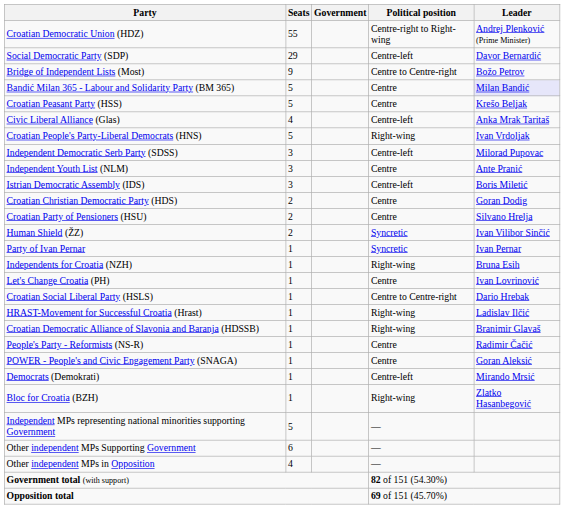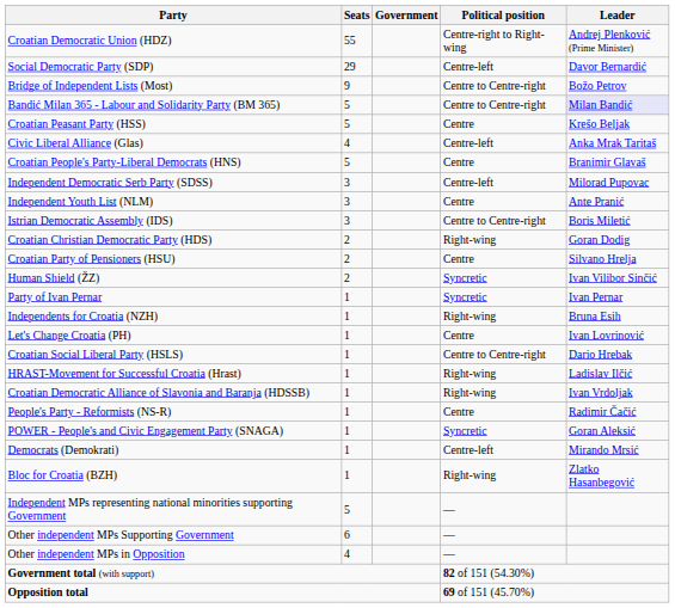 <table class="wikitable collapsible collapsed" style="text-align:left; font-size:95%">
 <tr>
 <th>Party</th>
 <th>Seats</th>
 <th>Government</th>
 <th>Political position</th>
 <th>Leader</th>
 </tr>
 <tr>
 <td><a href='#'>Croatian Democratic Union</a> (HDZ)</td>
 <td>55</td>
 <td></td>
 <td>Centre-right to Right-wing</td>
 <td><a href='#'>Andrej Plenković</a><br><small>(Prime Minister)</small></td>
 </tr>
 <tr>
 <td><a href='#'>Social Democratic Party</a> (SDP)</td>
 <td>29</td>
 <td></td>
 <td>Centre-left</td>
 <td><a href='#'>Davor Bernardić</a></td>
 </tr>
 <tr>
 <td><a href='#'>Bridge of Independent Lists</a> (Most)</td>
 <td>9</td>
 <td></td>
 <td>Centre to Centre-right</td>
 <td><a href='#'>Božo Petrov</a></td>
 </tr>
 <tr>
 <td><a href='#'>Bandić Milan 365 - Labour and Solidarity Party</a> (BM 365)</td>
 <td>5</td>
 <td></td>
-<td>Centre</td>
+<td>Centre to Centre-right</td>
 <td style="background: lavender;"><a href='#'>Milan Bandić</a></td>
 </tr>
 <tr>
 <td><a href='#'>Croatian Peasant Party</a> (HSS)</td>
 <td>5</td>
 <td></td>
 <td>Centre</td>
 <td><a href='#'>Krešo Beljak</a></td>
 </tr>
 <tr>
 <td><a href='#'>Civic Liberal Alliance</a> (Glas)</td>
 <td>4</td>
 <td></td>
 <td>Centre-left</td>
 <td><a href='#'>Anka Mrak Taritaš</a></td>
 </tr>
 <tr>
 <td><a href='#'>Croatian People's Party-Liberal Democrats</a> (HNS)</td>
 <td>5</td>
 <td></td>
-<td>Right-wing</td>
-<td><a href='#'>Ivan Vrdoljak</a></td>
+<td>Centre</td>
+<td><a href='#'>Branimir Glavaš</a></td>
 </tr>
 <tr>
 <td><a href='#'>Independent Democratic Serb Party</a> (SDSS)</td>
 <td>3</td>
 <td></td>
 <td>Centre-left</td>
 <td><a href='#'>Milorad Pupovac</a></td>
 </tr>
 <tr>
 <td><a href='#'>Independent Youth List</a> (NLM)</td>
 <td>3</td>
 <td></td>
 <td>Centre</td>
 <td><a href='#'>Ante Pranić</a></td>
 </tr>
 <tr>
 <td><a href='#'>Istrian Democratic Assembly</a> (IDS)</td>
 <td>3</td>
 <td></td>
-<td>Centre-left</td>
+<td>Centre to Centre-right</td>
 <td><a href='#'>Boris Miletić</a></td>
 </tr>
 <tr>
 <td><a href='#'>Croatian Christian Democratic Party</a> (HDS)</td>
 <td>2</td>
 <td></td>
-<td>Centre</td>
+<td>Right-wing</td>
 <td><a href='#'>Goran Dodig</a></td>
 </tr>
 <tr>
 <td><a href='#'>Croatian Party of Pensioners</a> (HSU)</td>
 <td>2</td>
 <td></td>
 <td>Centre</td>
 <td><a href='#'>Silvano Hrelja</a></td>
 </tr>
 <tr>
 <td><a href='#'>Human Shield</a> (ŽZ)</td>
 <td>2</td>
 <td></td>
 <td><a href='#'>Syncretic</a></td>
 <td><a href='#'>Ivan Vilibor Sinčić</a></td>
 </tr>
 <tr>
 <td><a href='#'>Party of Ivan Pernar</a></td>
 <td>1</td>
 <td></td>
 <td><a href='#'>Syncretic</a></td>
 <td><a href='#'>Ivan Pernar</a></td>
 </tr>
 <tr>
 <td><a href='#'>Independents for Croatia</a> (NZH)</td>
 <td>1</td>
 <td></td>
 <td>Right-wing</td>
 <td><a href='#'>Bruna Esih</a></td>
 </tr>
 <tr>
 <td><a href='#'>Let's Change Croatia</a> (PH)</td>
 <td>1</td>
 <td></td>
 <td>Centre</td>
 <td><a href='#'>Ivan Lovrinović</a></td>
 </tr>
 <tr>
 <td><a href='#'>Croatian Social Liberal Party</a> (HSLS)</td>
 <td>1</td>
 <td></td>
 <td>Centre to Centre-right</td>
 <td><a href='#'>Dario Hrebak</a></td>
 </tr>
 <tr>
 <td><a href='#'>HRAST-Movement for Successful Croatia</a> (Hrast)</td>
 <td>1</td>
 <td></td>
 <td>Right-wing</td>
 <td><a href='#'>Ladislav Ilčić</a></td>
 </tr>
 <tr>
 <td><a href='#'>Croatian Democratic Alliance of Slavonia and Baranja</a> (HDSSB)</td>
 <td>1</td>
 <td></td>
 <td>Right-wing</td>
-<td><a href='#'>Branimir Glavaš</a></td>
+<td><a href='#'>Ivan Vrdoljak</a></td>
 </tr>
 <tr>
 <td><a href='#'>People's Party - Reformists</a> (NS-R)</td>
 <td>1</td>
 <td></td>
 <td>Centre</td>
 <td><a href='#'>Radimir Čačić</a></td>
 </tr>
 <tr>
 <td><a href='#'>POWER - People's and Civic Engagement Party</a> (SNAGA)</td>
 <td>1</td>
 <td></td>
-<td>Centre</td>
+<td><a href='#'>Syncretic</a></td>
 <td><a href='#'>Goran Aleksić</a></td>
 </tr>
 <tr>
 <td><a href='#'>Democrats</a> (Demokrati)</td>
 <td>1</td>
 <td></td>
 <td>Centre-left</td>
 <td><a href='#'>Mirando Mrsić</a></td>
 </tr>
 <tr>
 <td><a href='#'>Bloc for Croatia</a> (BZH)</td>
 <td>1</td>
 <td></td>
 <td>Right-wing</td>
 <td><a href='#'>Zlatko Hasanbegović</a></td>
 </tr>
 <tr>
 <td><a href='#'>Independent</a> MPs representing national minorities supporting <a href='#'>Government</a></td>
 <td>5</td>
 <td></td>
 <td>—</td>
 <td></td>
 </tr>
 <tr>
 <td>Other <a href='#'>independent</a> MPs Supporting <a href='#'>Government</a></td>
 <td>6</td>
 <td></td>
 <td>—</td>
 <td></td>
 </tr>
 <tr>
 <td>Other <a href='#'>independent</a> MPs in <a href='#'>Opposition</a></td>
 <td>4</td>
 <td></td>
 <td>—</td>
 <td></td>
 </tr>
 <tr>
 <td colspan=3><strong>Government total</strong> <small>(with support)</small></td>
 <td colspan=3><strong>82</strong> of 151 (54.30%)</td>
 </tr>
 <tr>
 <td colspan=3><strong>Opposition total</strong></td>
 <td colspan=3><strong>69</strong> of 151 (45.70%)</td>
 </tr>
 </table>
